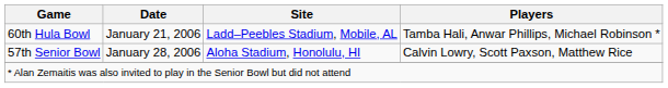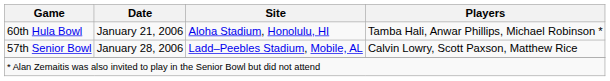 <table class="wikitable">
 <tr>
 <th>Game</th>
 <th>Date</th>
 <th>Site</th>
 <th>Players</th>
 </tr>
 <tr>
 <td>60th <a href='#'>Hula Bowl</a></td>
 <td>January 21, 2006</td>
-<td><a href='#'>Ladd–Peebles Stadium</a>, <a href='#'>Mobile, AL</a></td>
+<td><a href='#'>Aloha Stadium</a>, <a href='#'>Honolulu, HI</a></td>
 <td>Tamba Hali, Anwar Phillips, Michael Robinson *</td>
 </tr>
 <tr>
 <td>57th <a href='#'>Senior Bowl</a></td>
 <td>January 28, 2006</td>
-<td><a href='#'>Aloha Stadium</a>, <a href='#'>Honolulu, HI</a></td>
+<td><a href='#'>Ladd–Peebles Stadium</a>, <a href='#'>Mobile, AL</a></td>
 <td>Calvin Lowry, Scott Paxson, Matthew Rice</td>
 </tr>
 <tr style="background: #e3e3e3;">
 </tr>
 <tr>
 <td colspan=4><small>* Alan Zemaitis was also invited to play in the Senior Bowl but did not attend</small></td>
 </tr>
 </table>
